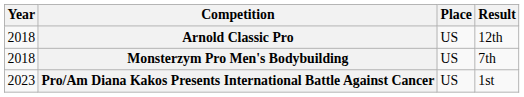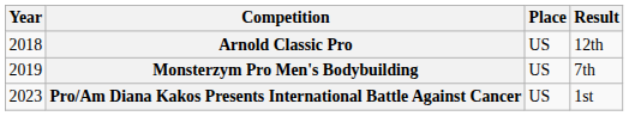 <table class="wikitable">
 <tr>
 <th>Year</th>
 <th>Competition</th>
 <th>Place</th>
 <th>Result</th>
 </tr>
 <tr>
 <td>2018</td>
 <th>Arnold Classic Pro</th>
 <td>US</td>
 <td>12th</td>
 </tr>
 <tr>
-<td>2018</td>
+<td>2019</td>
 <th>Monsterzym Pro Men's Bodybuilding</th>
 <td>US</td>
 <td>7th</td>
 </tr>
 <tr>
 <td>2023</td>
 <th>Pro/Am Diana Kakos Presents International Battle Against Cancer</th>
 <td>US</td>
 <td>1st</td>
 </tr>
 </table>
